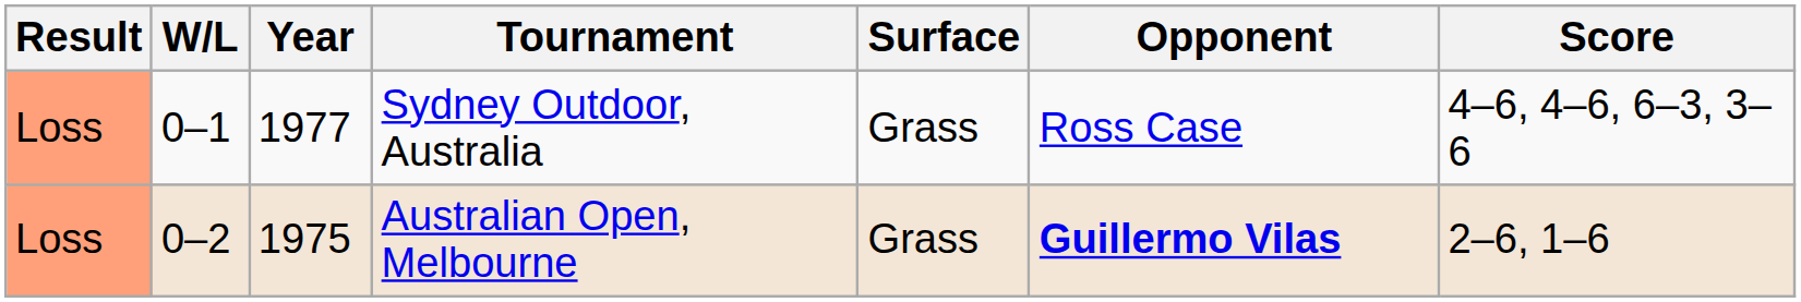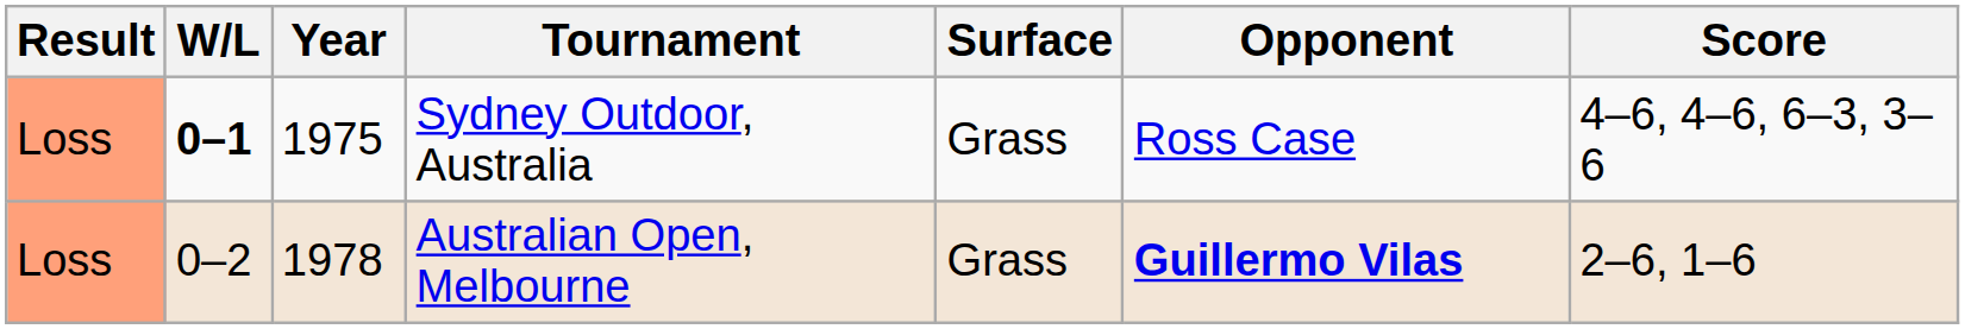 <table class="sortable wikitable">
 <tr>
 <th style="width:40px">Result</th>
 <th style="width:30px" class="unsortable">W/L</th>
 <th style="width:40px">Year</th>
 <th style="width:180px">Tournament</th>
 <th style="width:50px">Surface</th>
 <th style="width:150px">Opponent</th>
 <th style="width:130px" class="unsortable">Score</th>
 </tr>
 <tr>
 <td style="background:#ffa07a;">Loss</td>
-<td>0–1</td>
-<td>1977</td>
+<td><strong>0–1</strong></td>
+<td>1975</td>
 <td><a href='#'>Sydney Outdoor</a>, Australia</td>
 <td>Grass</td>
 <td> <a href='#'>Ross Case</a></td>
 <td>4–6, 4–6, 6–3, 3–6</td>
 </tr>
 <tr style="background:#f3e6d7;">
 <td style="background:#ffa07a;">Loss</td>
 <td>0–2</td>
-<td>1975</td>
+<td>1978</td>
 <td><a href='#'>Australian Open</a>, <a href='#'>Melbourne</a></td>
 <td>Grass</td>
 <td><strong> <a href='#'>Guillermo Vilas</a></strong></td>
 <td>2–6, 1–6</td>
 </tr>
 </table>
